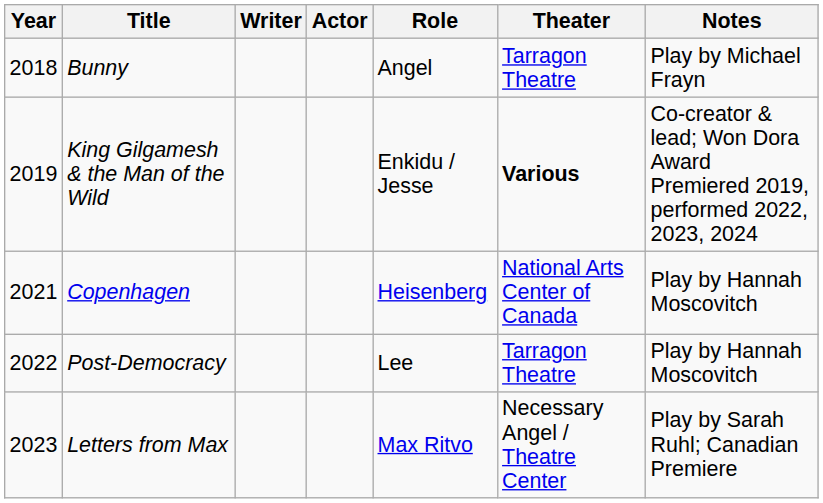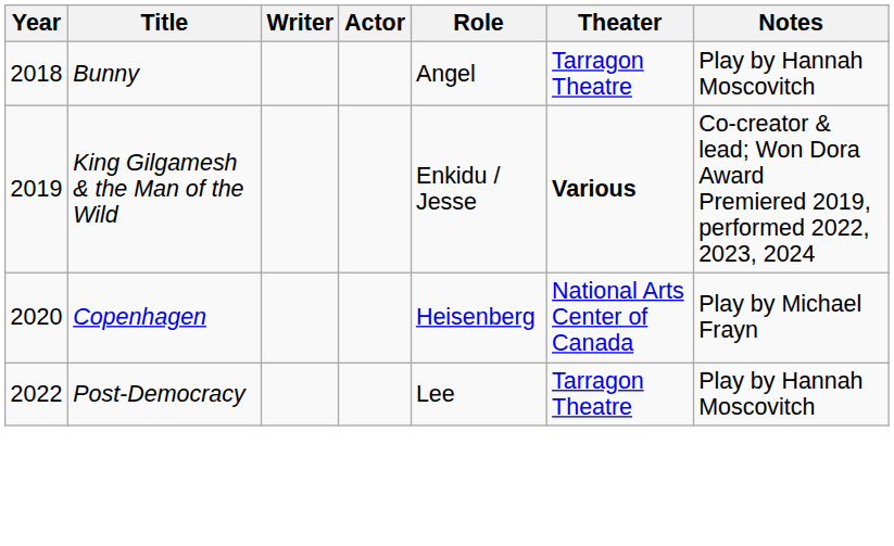 <table class="wikitable sortable">
 <tr>
 <th>Year</th>
 <th>Title</th>
 <th>Writer</th>
 <th>Actor</th>
 <th>Role</th>
 <th>Theater</th>
 <th class="unsortable">Notes</th>
 </tr>
 <tr>
 <td>2018</td>
 <td data-sort-value="Telephone Game, The"><em>Bunny</em></td>
 <td></td>
 <td></td>
 <td>Angel</td>
 <td><a href='#'>Tarragon Theatre</a></td>
-<td>Play by Michael Frayn</td>
+<td>Play by Hannah Moscovitch</td>
 </tr>
 <tr>
 <td>2019</td>
 <td><em>King Gilgamesh & the Man of the Wild</em></td>
 <td></td>
 <td></td>
 <td>Enkidu / Jesse</td>
 <td><strong>Various</strong></td>
 <td>Co-creator & lead; Won Dora Award<br>Premiered 2019, performed 2022, 2023, 2024</td>
 </tr>
 <tr>
-<td>2021</td>
+<td>2020</td>
 <td data-sort-value="Things You Think I'm Thinking, The"><a href='#'><em>Copenhagen</em></a></td>
 <td></td>
 <td></td>
 <td><a href='#'>Heisenberg</a></td>
 <td><a href='#'>National Arts Center of Canada</a></td>
-<td>Play by Hannah Moscovitch</td>
+<td>Play by Michael Frayn</td>
 </tr>
 <tr>
 <td>2022</td>
 <td><em>Post-Democracy</em></td>
 <td></td>
 <td></td>
 <td>Lee</td>
 <td><a href='#'>Tarragon Theatre</a></td>
 <td>Play by Hannah Moscovitch</td>
 </tr>
-<tr>
-<td>2023</td>
-<td><em>Letters from Max</em></td>
-<td></td>
-<td></td>
-<td><a href='#'>Max Ritvo</a></td>
-<td>Necessary Angel / <a href='#'>Theatre Center</a></td>
-<td>Play by Sarah Ruhl; Canadian Premiere</td>
-</tr>
 </table>
